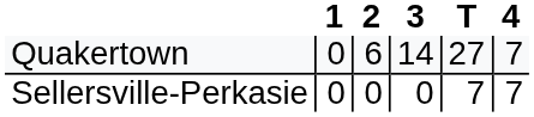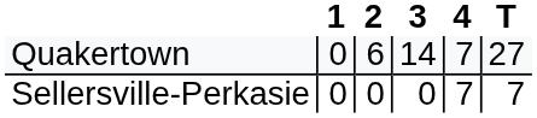 <table style="border-collapse: collapse;">
 <tr>
 <th style="text-align: left;"></th>
 <th style="text-align: center; padding: 0px 3px 0px 3px; width:12px;">1</th>
 <th style="text-align: center; padding: 0px 3px 0px 3px; width:12px;">2</th>
 <th style="text-align: center; padding: 0px 3px 0px 3px; width:12px;">3</th>
+<th style="text-align: center; padding: 0px 3px 0px 3px; width:12px;">4</th>
 <th style="text-align: center; padding: 0px 3px 0px 3px; width:12px;">T</th>
-<th style="text-align: center; padding: 0px 3px 0px 3px; width:12px;">4</th>
 </tr>
 <tr>
 <td style="background: #f8f9fa; text-align: left; border-bottom: 1px solid black; padding: 0px 3px 0px 3px;">Quakertown</td>
 <td style="background: #f8f9fa; border-left: 1px solid black; border-bottom: 1px solid black; text-align: right; padding: 0px 3px 0px 3px;">0</td>
 <td style="background: #f8f9fa; background: #f8f9fa; border-left: 1px solid black; border-bottom: 1px solid black; text-align: right; padding: 0px 3px 0px 3px;">6</td>
 <td style="background: #f8f9fa; border-left: 1px solid black; border-bottom: 1px solid black; text-align: right; padding: 0px 3px 0px 3px;">14</td>
+<td style="background: #f8f9fa; border-left: 1px solid black; border-bottom: 1px solid black; text-align: right; padding: 0px 3px 0px 3px;">7</td>
 <td style="background: #f8f9fa; border-left: 1px solid black; border-bottom: 1px solid black; text-align: right; padding: 0px 3px 0px 3px;">27</td>
-<td style="background: #f8f9fa; border-left: 1px solid black; border-bottom: 1px solid black; text-align: right; padding: 0px 3px 0px 3px;">7</td>
 </tr>
 <tr>
 <td style="text-align: left; padding: 0px 3px 0px 3px;">Sellersville-Perkasie</td>
 <td style="border-left: 1px solid black; text-align: right; padding: 0px 3px 0px 3px;">0</td>
 <td style="border-left: 1px solid black; text-align: right; padding: 0px 3px 0px 3px;">0</td>
 <td style="border-left: 1px solid black; text-align: right; padding: 0px 3px 0px 3px;">0</td>
 <td style="border-left: 1px solid black; text-align: right; padding: 0px 3px 0px 3px;">7</td>
 <td style="border-left: 1px solid black; text-align: right; padding: 0px 3px 0px 3px;">7</td>
 </tr>
 </table>
